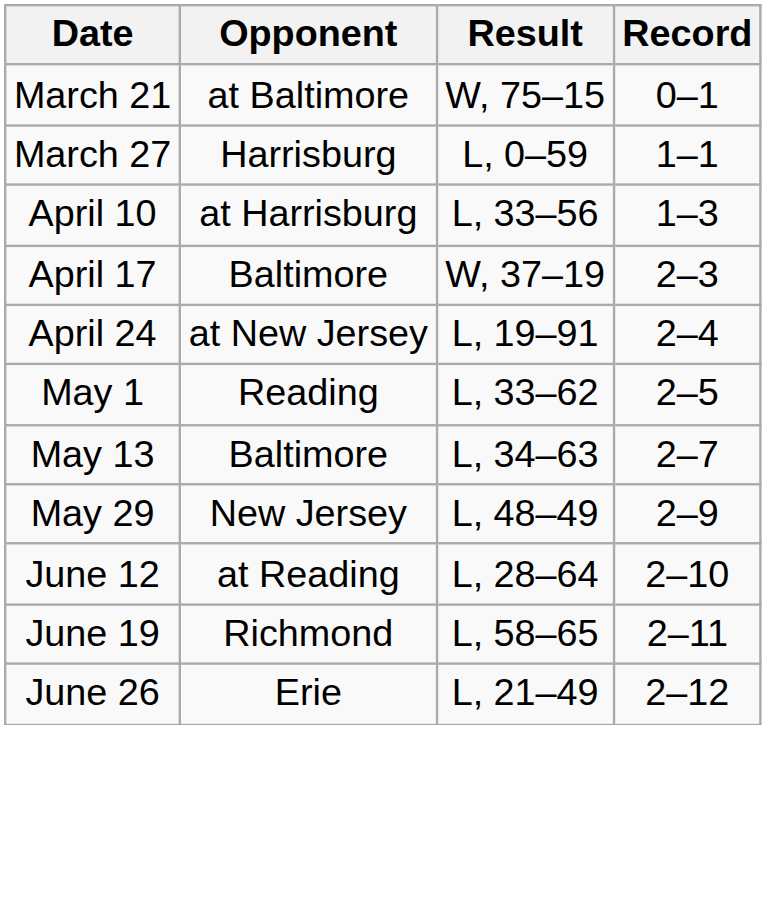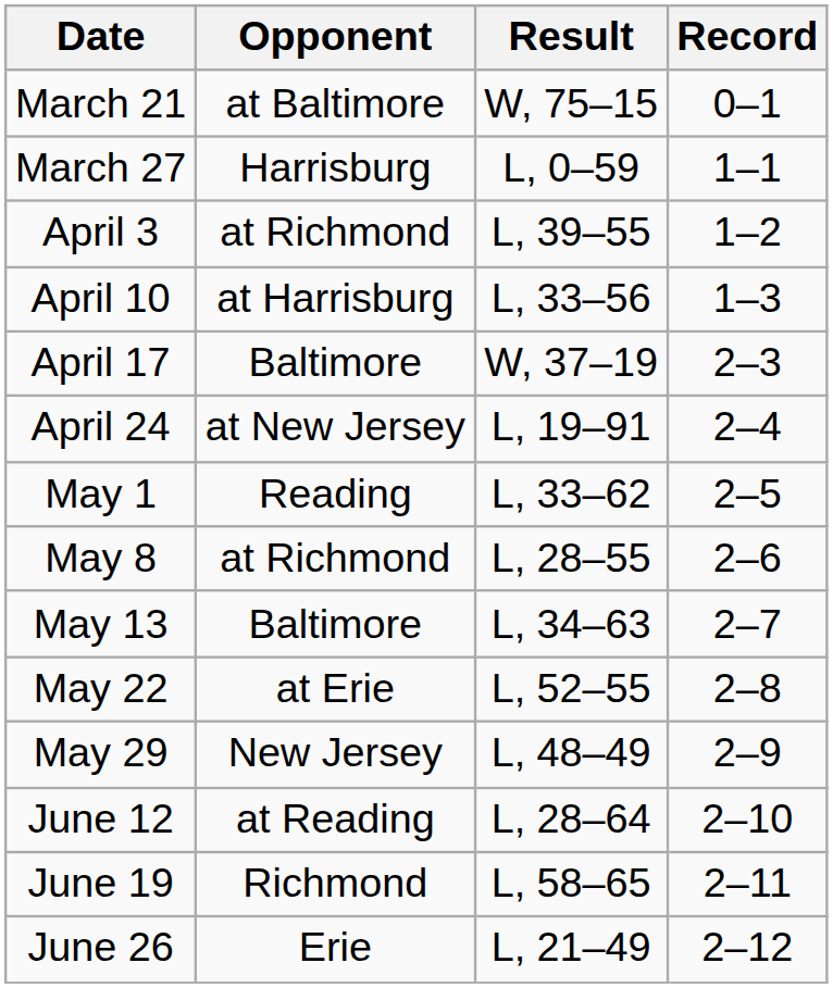 <table class="wikitable" style="text-align:center">
 <tr>
 <th>Date</th>
 <th>Opponent</th>
 <th>Result</th>
 <th>Record</th>
 </tr>
 <tr>
 <td>March 21</td>
 <td>at Baltimore</td>
 <td>W, 75–15</td>
 <td>0–1</td>
 </tr>
 <tr>
 <td>March 27</td>
 <td>Harrisburg</td>
 <td>L, 0–59</td>
 <td>1–1</td>
+</tr>
+<tr>
+<td>April 3</td>
+<td>at Richmond</td>
+<td>L, 39–55</td>
+<td>1–2</td>
 </tr>
 <tr>
 <td>April 10</td>
 <td>at Harrisburg</td>
 <td>L, 33–56</td>
 <td>1–3</td>
 </tr>
 <tr>
 <td>April 17</td>
 <td>Baltimore</td>
 <td>W, 37–19</td>
 <td>2–3</td>
 </tr>
 <tr>
 <td>April 24</td>
 <td>at New Jersey</td>
 <td>L, 19–91</td>
 <td>2–4</td>
 </tr>
 <tr>
 <td>May 1</td>
 <td>Reading</td>
 <td>L, 33–62</td>
 <td>2–5</td>
 </tr>
 <tr>
+<td>May 8</td>
+<td>at Richmond</td>
+<td>L, 28–55</td>
+<td>2–6</td>
+</tr>
+<tr>
 <td>May 13</td>
 <td>Baltimore</td>
 <td>L, 34–63</td>
 <td>2–7</td>
+</tr>
+<tr>
+<td>May 22</td>
+<td>at Erie</td>
+<td>L, 52–55</td>
+<td>2–8</td>
 </tr>
 <tr>
 <td>May 29</td>
 <td>New Jersey</td>
 <td>L, 48–49</td>
 <td>2–9</td>
 </tr>
 <tr>
 <td>June 12</td>
 <td>at Reading</td>
 <td>L, 28–64</td>
 <td>2–10</td>
 </tr>
 <tr>
 <td>June 19</td>
 <td>Richmond</td>
 <td>L, 58–65</td>
 <td>2–11</td>
 </tr>
 <tr>
 <td>June 26</td>
 <td>Erie</td>
 <td>L, 21–49</td>
 <td>2–12</td>
 </tr>
 </table>
